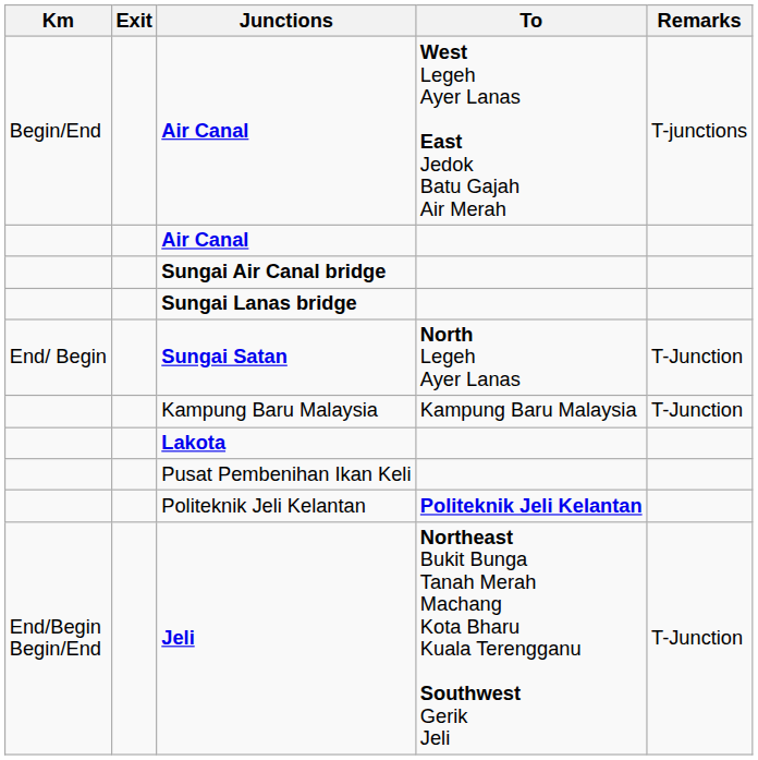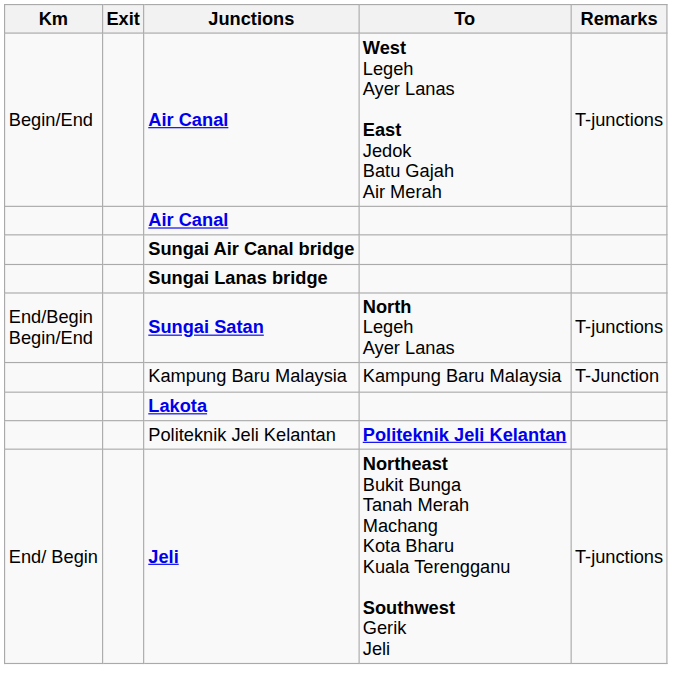 <table class="wikitable">
 <tr>
 <th>Km</th>
 <th>Exit</th>
 <th>Junctions</th>
 <th>To</th>
 <th>Remarks</th>
 </tr>
 <tr>
 <td>Begin/End</td>
 <td></td>
 <td><strong><a href='#'>Air Canal</a></strong></td>
 <td><strong>West</strong><br> Legeh<br> Ayer Lanas<br><br><strong>East</strong><br> Jedok<br> Batu Gajah<br> Air Merah</td>
 <td>T-junctions</td>
 </tr>
 <tr>
 <td></td>
 <td></td>
 <td><strong><a href='#'>Air Canal</a></strong></td>
 <td></td>
 <td></td>
 </tr>
 <tr>
 <td></td>
 <td></td>
 <td><strong>Sungai Air Canal bridge</strong></td>
 <td></td>
 <td></td>
 </tr>
 <tr>
 <td></td>
 <td></td>
 <td><strong>Sungai Lanas bridge</strong></td>
 <td></td>
 <td></td>
 </tr>
 <tr>
-<td> End/ Begin</td>
+<td>End/Begin<br>Begin/End</td>
 <td></td>
 <td><strong><a href='#'>Sungai Satan</a></strong></td>
 <td><strong>North</strong><br> Legeh<br> Ayer Lanas</td>
-<td>T-Junction</td>
+<td>T-junctions</td>
 </tr>
 <tr>
 <td></td>
 <td></td>
 <td>Kampung Baru Malaysia</td>
 <td>Kampung Baru Malaysia</td>
 <td>T-Junction</td>
 </tr>
 <tr>
 <td></td>
 <td></td>
 <td><strong><a href='#'>Lakota</a></strong></td>
 <td></td>
 <td></td>
 </tr>
 <tr>
 <td></td>
 <td></td>
-<td>Pusat Pembenihan Ikan Keli</td>
-<td></td>
-<td></td>
-</tr>
-<tr>
-<td></td>
-<td></td>
 <td>Politeknik Jeli Kelantan </td>
 <td><strong><a href='#'>Politeknik Jeli Kelantan</a></strong> </td>
 <td></td>
 </tr>
 <tr>
-<td>End/Begin<br>Begin/End</td>
+<td> End/ Begin</td>
 <td></td>
 <td><strong><a href='#'>Jeli</a></strong></td>
 <td><strong>Northeast</strong><br>  Bukit Bunga<br>  Tanah Merah<br>  Machang<br> Kota Bharu<br>  Kuala Terengganu<br><br><strong>Southwest</strong><br>  Gerik<br>  Jeli</td>
-<td>T-Junction</td>
+<td>T-junctions</td>
 </tr>
 </table>
